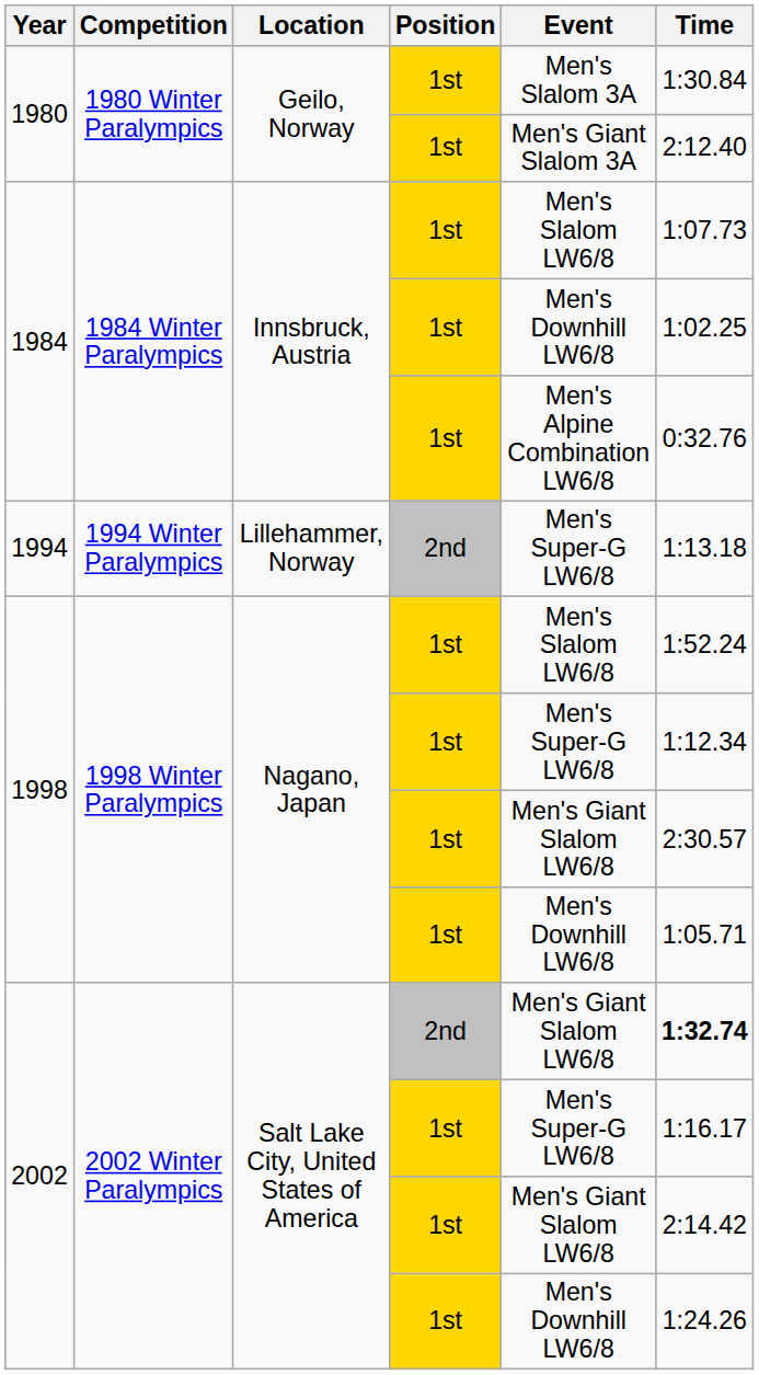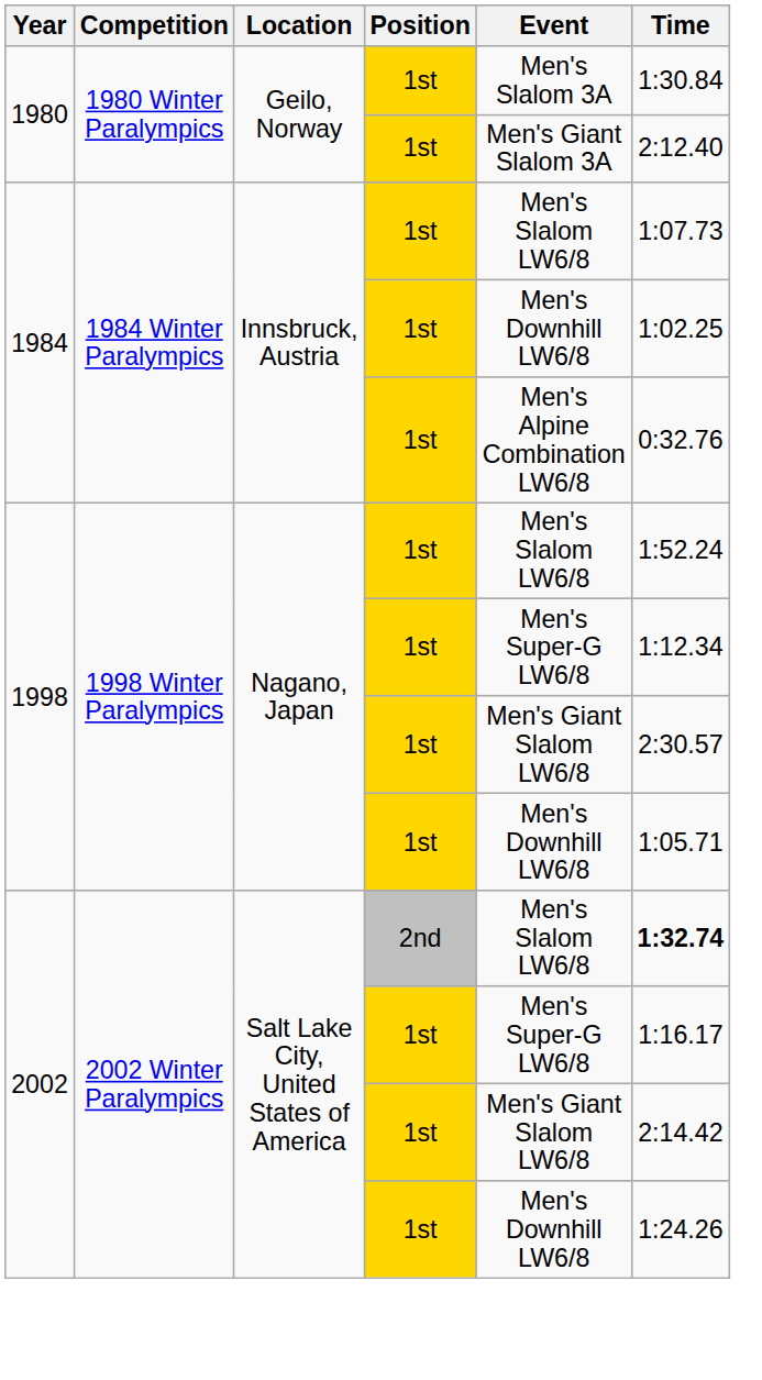 <table class="wikitable" width=65% style="font-size:90%; text-align:center;">
 <tr>
 <th>Year</th>
 <th>Competition</th>
 <th>Location</th>
 <th>Position</th>
 <th>Event</th>
 <th>Time</th>
 </tr>
 <tr>
 <td rowspan=2>1980</td>
 <td rowspan=2><a href='#'>1980 Winter Paralympics</a></td>
 <td rowspan=2>Geilo, Norway</td>
 <td bgcolor=gold>1st</td>
 <td>Men's Slalom 3A</td>
 <td>1:30.84</td>
 </tr>
 <tr>
 <td bgcolor=gold>1st</td>
 <td>Men's Giant Slalom 3A</td>
 <td>2:12.40</td>
 </tr>
 <tr>
 <td rowspan=3>1984</td>
 <td rowspan=3><a href='#'>1984 Winter Paralympics</a></td>
 <td rowspan=3>Innsbruck, Austria</td>
 <td bgcolor=gold>1st</td>
 <td>Men's Slalom LW6/8</td>
 <td>1:07.73</td>
 </tr>
 <tr>
 <td bgcolor=gold>1st</td>
 <td>Men's Downhill LW6/8</td>
 <td>1:02.25</td>
 </tr>
 <tr>
 <td bgcolor=gold>1st</td>
 <td>Men's Alpine Combination LW6/8</td>
 <td>0:32.76</td>
 </tr>
 <tr>
-<td>1994</td>
-<td><a href='#'>1994 Winter Paralympics</a></td>
-<td>Lillehammer, Norway</td>
-<td bgcolor=silver>2nd</td>
-<td>Men's Super-G LW6/8</td>
-<td>1:13.18</td>
-</tr>
-<tr>
 <td rowspan=4>1998</td>
 <td rowspan=4><a href='#'>1998 Winter Paralympics</a></td>
 <td rowspan=4>Nagano, Japan</td>
 <td bgcolor=gold>1st</td>
 <td>Men's Slalom LW6/8</td>
 <td>1:52.24</td>
 </tr>
 <tr>
 <td bgcolor=gold>1st</td>
 <td>Men's Super-G LW6/8</td>
 <td>1:12.34</td>
 </tr>
 <tr>
 <td bgcolor=gold>1st</td>
 <td>Men's Giant Slalom LW6/8</td>
 <td>2:30.57</td>
 </tr>
 <tr>
 <td bgcolor=gold>1st</td>
 <td>Men's Downhill LW6/8</td>
 <td>1:05.71</td>
 </tr>
 <tr>
 <td rowspan=4>2002</td>
 <td rowspan=4><a href='#'>2002 Winter Paralympics</a></td>
 <td rowspan=4>Salt Lake City, United States of America</td>
 <td bgcolor=silver>2nd</td>
-<td>Men's Giant Slalom LW6/8</td>
+<td>Men's Slalom LW6/8</td>
 <td><strong>1:32.74</strong></td>
 </tr>
 <tr>
 <td bgcolor=gold>1st</td>
 <td>Men's Super-G LW6/8</td>
 <td>1:16.17</td>
 </tr>
 <tr>
 <td bgcolor=gold>1st</td>
 <td>Men's Giant Slalom LW6/8</td>
 <td>2:14.42</td>
 </tr>
 <tr>
 <td bgcolor=gold>1st</td>
 <td>Men's Downhill LW6/8</td>
 <td>1:24.26</td>
 </tr>
 </table>
